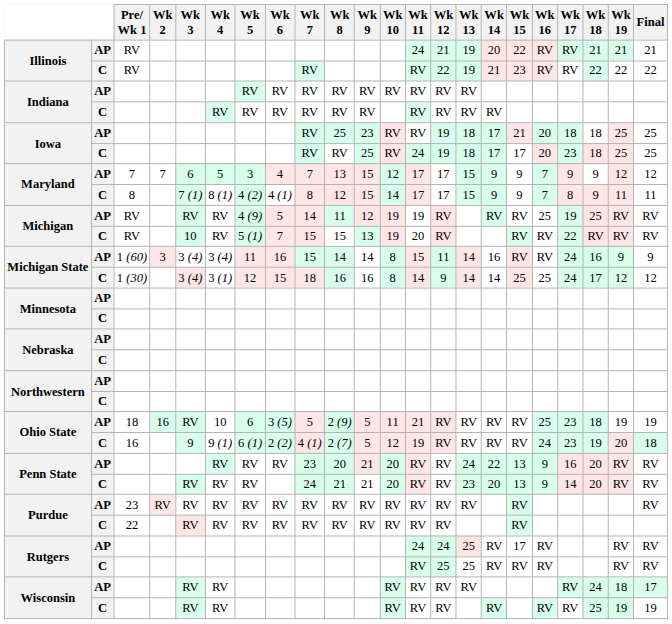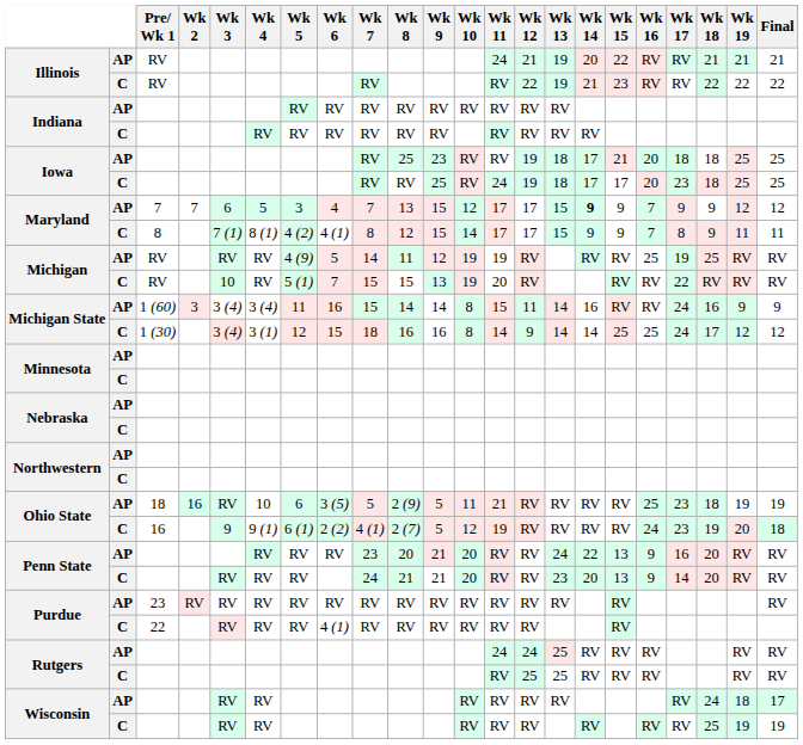 <table class="wikitable" style="white-space:nowrap;font-size:90%;text-align:center;">
 <tr>
 <th colspan=2 style="background:white; border-top-style:hidden; border-left-style:hidden;"> </th>
 <th>Pre/<br>Wk 1</th>
 <th>Wk<br>2</th>
 <th>Wk<br>3</th>
 <th>Wk<br>4</th>
 <th>Wk<br>5</th>
 <th>Wk<br>6</th>
 <th>Wk<br>7</th>
 <th>Wk<br>8</th>
 <th>Wk<br>9</th>
 <th>Wk<br>10</th>
 <th>Wk<br>11</th>
 <th>Wk<br>12</th>
 <th>Wk<br>13</th>
 <th>Wk<br>14</th>
 <th>Wk<br>15</th>
 <th>Wk<br>16</th>
 <th>Wk<br>17</th>
 <th>Wk<br>18</th>
 <th>Wk<br>19</th>
 <th>Final</th>
 </tr>
 <tr>
 <th rowspan=2 style=>Illinois</th>
 <th>AP</th>
 <td style="background:#FFF;">RV</td>
 <td style="background:#FFF;"></td>
 <td style="background:#FFF;"></td>
 <td style="background:#FFF;"></td>
 <td style="background:#FFF;"></td>
 <td style="background:#FFF;"></td>
 <td style="background:#FFF;"></td>
 <td style="background:#FFF;"></td>
 <td style="background:#FFF;"></td>
 <td style="background:#FFF;"></td>
 <td style="background:#d8ffeb;">24</td>
 <td style="background:#d8ffeb;">21</td>
 <td style="background:#d8ffeb;">19</td>
 <td style="background:#FFe6e6;">20</td>
 <td style="background:#FFe6e6;">22</td>
 <td style="background:#FFE6E6;">RV</td>
 <td style="background:#d8ffeb;">RV</td>
 <td style="background:#d8ffeb;">21</td>
 <td style="background:#d8ffeb;">21</td>
 <td style="background:#FFF;">21</td>
 </tr>
 <tr>
 <th>C</th>
 <td style="background:#FFF;">RV</td>
 <td style="background:#FFF;"></td>
 <td style="background:#FFF;"></td>
 <td style="background:#FFF;"></td>
 <td style="background:#FFF;"></td>
 <td style="background:#FFF;"></td>
 <td style="background:#d8ffeb;">RV</td>
 <td style="background:#FFF;"></td>
 <td style="background:#FFF;"></td>
 <td style="background:#FFF;"></td>
 <td style="background:#d8ffeb;">RV</td>
 <td style="background:#d8ffeb;">22</td>
 <td style="background:#d8ffeb;">19</td>
 <td style="background:#FFE6E6;">21</td>
 <td style="background:#FFE6E6;">23</td>
 <td style="background:#FFE6E6;">RV</td>
 <td style="background:#FFF;">RV</td>
 <td style="background:#d8ffeb;">22</td>
 <td style="background:#FFF;">22</td>
 <td style="background:#FFF;">22</td>
 </tr>
 <tr>
 <th rowspan=2 style=>Indiana</th>
 <th>AP</th>
 <td style="background:#FFF;"></td>
 <td style="background:#FFF;"></td>
 <td style="background:#FFF;"></td>
 <td style="background:#FFF;"></td>
 <td style="background:#d8ffeb;">RV</td>
 <td style="background:#FFF;">RV</td>
 <td style="background:#FFF;">RV</td>
 <td style="background:#FFF;">RV</td>
 <td style="background:#FFF;">RV</td>
 <td style="background:#FFF;">RV</td>
 <td style="background:#FFF;">RV</td>
 <td style="background:#FFF;">RV</td>
 <td style="background:#FFF;">RV</td>
 <td style="background:#FFF;"></td>
 <td style="background:#FFF;"></td>
 <td style="background:#FFF;"></td>
 <td style="background:#FFF;"></td>
 <td style="background:#FFF;"></td>
 <td style="background:#FFF;"></td>
 <td style="background:#FFF;"></td>
 </tr>
 <tr>
 <th>C</th>
 <td style="background:#FFF;"></td>
 <td style="background:#FFF;"></td>
 <td style="background:#FFF;"></td>
 <td style="background:#d8ffeb;">RV</td>
 <td style="background:#FFF;">RV</td>
 <td style="background:#FFF;">RV</td>
 <td style="background:#FFF;">RV</td>
 <td style="background:#FFF;">RV</td>
 <td style="background:#FFF;">RV</td>
 <td style="background:#FFF;"></td>
 <td style="background:#d8ffeb;">RV</td>
 <td style="background:#FFF;">RV</td>
 <td style="background:#FFF;">RV</td>
 <td style="background:#FFF;">RV</td>
 <td style="background:#FFF;"></td>
 <td style="background:#FFF;"></td>
 <td style="background:#FFF;"></td>
 <td style="background:#FFF;"></td>
 <td style="background:#FFF;"></td>
 <td style="background:#FFF;"></td>
 </tr>
 <tr>
 <th rowspan=2 style=>Iowa</th>
 <th>AP</th>
 <td style="background:#FFF;"></td>
 <td style="background:#FFF;"></td>
 <td style="background:#FFF;"></td>
 <td style="background:#FFF;"></td>
 <td style="background:#FFF;"></td>
 <td style="background:#FFF;"></td>
 <td style="background:#d8ffeb;">RV</td>
 <td style="background:#d8ffeb;">25</td>
 <td style="background:#d8ffeb;">23</td>
 <td style="background:#FFe6e6;">RV</td>
 <td style="background:#FFF;">RV</td>
 <td style="background:#d8ffeb;">19</td>
 <td style="background:#d8ffeb;">18</td>
 <td style="background:#d8ffeb;">17</td>
 <td style="background:#FFE6E6;">21</td>
 <td style="background:#d8ffeb;">20</td>
 <td style="background:#d8ffeb;">18</td>
 <td style="background:#FFF;">18</td>
 <td style="background:#FFe6e6;">25</td>
 <td style="background:#FFF;">25</td>
 </tr>
 <tr>
 <th>C</th>
 <td style="background:#FFF;"></td>
 <td style="background:#FFF;"></td>
 <td style="background:#FFF;"></td>
 <td style="background:#FFF;"></td>
 <td style="background:#FFF;"></td>
 <td style="background:#FFF;"></td>
 <td style="background:#d8ffeb;">RV</td>
 <td style="background:#FFF;">RV</td>
 <td style="background:#d8ffeb;">25</td>
 <td style="background:#FFe6e6;">RV</td>
 <td style="background:#d8ffeb;">24</td>
 <td style="background:#d8ffeb;">19</td>
 <td style="background:#d8ffeb;">18</td>
 <td style="background:#d8ffeb;">17</td>
 <td style="background:#FFF;">17</td>
 <td style="background:#FFE6E6;">20</td>
 <td style="background:#d8ffeb;">23</td>
 <td style="background:#FFe6e6;">18</td>
 <td style="background:#FFe6e6;">25</td>
 <td style="background:#FFF;">25</td>
 </tr>
 <tr>
 <th rowspan=2 style=>Maryland</th>
 <th>AP</th>
 <td style="background:#FFF;">7</td>
 <td style="background:#FFF;">7</td>
 <td style="background:#d8ffeb;">6</td>
 <td style="background:#d8ffeb;">5</td>
 <td style="background:#d8ffeb;">3</td>
 <td style="background:#ffe6e6;">4</td>
 <td style="background:#FFe6e6;">7</td>
 <td style="background:#FFe6e6;">13</td>
 <td style="background:#FFe6e6;">15</td>
 <td style="background:#d8ffeb;">12</td>
 <td style="background:#FFe6e6;">17</td>
 <td style="background:#FFf;">17</td>
 <td style="background:#d8ffeb;">15</td>
-<td style="background:#d8ffeb;">9</td>
+<td style="background:#d8ffeb;"><strong>9</strong></td>
 <td style="background:#FFF;">9</td>
 <td style="background:#d8ffeb;">7</td>
 <td style="background:#FFe6e6;">9</td>
 <td style="background:#FFF;">9</td>
 <td style="background:#FFe6e6;">12</td>
 <td style="background:#FFF;">12</td>
 </tr>
 <tr>
 <th>C</th>
 <td style="background:#FFF;">8</td>
 <td style="background:#FFF;"></td>
 <td style="background:#d8ffeb;">7 <em>(1)</em></td>
 <td style="background:#FFF;">8 <em>(1)</em></td>
 <td style="background:#d8ffeb;">4 <em>(2)</em></td>
 <td style="background:#fff;">4 <em>(1)</em></td>
 <td style="background:#FFe6e6;">8</td>
 <td style="background:#FFe6e6;">12</td>
 <td style="background:#FFe6e6;">15</td>
 <td style="background:#d8ffeb;">14</td>
 <td style="background:#FFe6e6;">17</td>
 <td style="background:#FFF;">17</td>
 <td style="background:#d8ffeb;">15</td>
 <td style="background:#d8ffeb;">9</td>
 <td style="background:#FFF;">9</td>
 <td style="background:#d8ffeb;">7</td>
 <td style="background:#FFe6e6;">8</td>
 <td style="background:#FFe6e6;">9</td>
 <td style="background:#FFe6e6;">11</td>
 <td style="background:#FFF;">11</td>
 </tr>
 <tr>
 <th rowspan=2 style=>Michigan</th>
 <th>AP</th>
 <td style="background:#FFF;">RV</td>
 <td style="background:#FFF;"></td>
 <td style="background:#d8ffeb;">RV</td>
 <td style="background:#FFF;">RV</td>
 <td style="background:#d8ffeb;">4 <em>(9)</em></td>
 <td style="background:#FFe6e6;">5</td>
 <td style="background:#FFe6e6;">14</td>
 <td style="background:#d8ffeb;">11</td>
 <td style="background:#FFe6e6;">12</td>
 <td style="background:#FFe6e6;">19</td>
 <td style="background:#FFF;">19</td>
 <td style="background:#FFe6e6;">RV</td>
 <td style="background:#FFF;"></td>
 <td style="background:#d8ffeb;">RV</td>
 <td style="background:#FFF;">RV</td>
 <td style="background:#FFF;">25</td>
 <td style="background:#d8ffeb;">19</td>
 <td style="background:#FFe6e6;">25</td>
 <td style="background:#FFe6e6;">RV</td>
 <td style="background:#FFF;">RV</td>
 </tr>
 <tr>
 <th>C</th>
 <td style="background:#FFF;">RV</td>
 <td style="background:#FFF;"></td>
 <td style="background:#d8ffeb;">10</td>
 <td style="background:#FFF;">RV</td>
 <td style="background:#d8ffeb;">5 <em>(1)</em></td>
 <td style="background:#FFe6e6;">7</td>
 <td style="background:#FFe6e6;">15</td>
 <td style="background:#FFF;">15</td>
 <td style="background:#d8ffeb;">13</td>
 <td style="background:#FFe6e6;">19</td>
 <td style="background:#FFF;">20</td>
 <td style="background:#FFe6e6;">RV</td>
 <td style="background:#FFF;"></td>
 <td style="background:#FFF;"></td>
 <td style="background:#d8ffeb;">RV</td>
 <td style="background:#FFF;">RV</td>
 <td style="background:#d8ffeb;">22</td>
 <td style="background:#FFe6e6;">RV</td>
 <td style="background:#FFE6E6;">RV</td>
 <td style="background:#FFF;">RV</td>
 </tr>
 <tr>
 <th rowspan=2 style=>Michigan State</th>
 <th>AP</th>
 <td style="background:#FFF;">1 <em>(60)</em></td>
 <td style="background:#FFe6e6;">3</td>
 <td style="background:#FFF;">3 <em>(4)</em></td>
 <td style="background:#FFF;">3 <em>(4)</em></td>
 <td style="background:#FFe6e6;">11</td>
 <td style="background:#FFe6e6;">16</td>
 <td style="background:#d8ffeb;">15</td>
 <td style="background:#d8ffeb;">14</td>
 <td style="background:#FFF;">14</td>
 <td style="background:#d8ffeb;">8</td>
 <td style="background:#FFE6E6;">15</td>
 <td style="background:#d8ffeb;">11</td>
 <td style="background:#FFe6e6;">14</td>
 <td style="background:#FFF;">16</td>
 <td style="background:#FFE6E6;">RV</td>
 <td style="background:#FFF;">RV</td>
 <td style="background:#d8ffeb;">24</td>
 <td style="background:#d8ffeb;">16</td>
 <td style="background:#d8ffeb;">9</td>
 <td style="background:#FFF;">9</td>
 </tr>
 <tr>
 <th>C</th>
 <td style="background:#FFF;">1 <em>(30)</em></td>
 <td style="background:#FFF;"></td>
 <td style="background:#FFe6e6;">3 <em>(4)</em></td>
 <td style="background:#FFF;">3 <em>(1)</em></td>
 <td style="background:#FFe6e6;">12</td>
 <td style="background:#FFe6e6;">15</td>
 <td style="background:#FFe6e6;">18</td>
 <td style="background:#d8ffeb;">16</td>
 <td style="background:#FFF;">16</td>
 <td style="background:#d8ffeb;">8</td>
 <td style="background:#FFE6E6;">14</td>
 <td style="background:#d8ffeb;">9</td>
 <td style="background:#FFe6e6;">14</td>
 <td style="background:#FFF;">14</td>
 <td style="background:#FFE6E6;">25</td>
 <td style="background:#FFF;">25</td>
 <td style="background:#d8ffeb;">24</td>
 <td style="background:#d8ffeb;">17</td>
 <td style="background:#d8ffeb;">12</td>
 <td style="background:#FFF;">12</td>
 </tr>
 <tr>
 <th rowspan=2 style=>Minnesota</th>
 <th>AP</th>
 <td style="background:#FFF;"></td>
 <td style="background:#FFF;"></td>
 <td style="background:#FFF;"></td>
 <td style="background:#FFF;"></td>
 <td style="background:#FFF;"></td>
 <td style="background:#FFF;"></td>
 <td style="background:#FFF;"></td>
 <td style="background:#FFF;"></td>
 <td style="background:#FFF;"></td>
 <td style="background:#FFF;"></td>
 <td style="background:#FFF;"></td>
 <td style="background:#FFF;"></td>
 <td style="background:#FFF;"></td>
 <td style="background:#FFF;"></td>
 <td style="background:#FFF;"></td>
 <td style="background:#FFF;"></td>
 <td style="background:#FFF;"></td>
 <td style="background:#FFF;"></td>
 <td style="background:#FFF;"></td>
 <td style="background:#FFF;"></td>
 </tr>
 <tr>
 <th>C</th>
 <td style="background:#FFF;"></td>
 <td style="background:#FFF;"></td>
 <td style="background:#FFF;"></td>
 <td style="background:#FFF;"></td>
 <td style="background:#FFF;"></td>
 <td style="background:#FFF;"></td>
 <td style="background:#FFF;"></td>
 <td style="background:#FFF;"></td>
 <td style="background:#FFF;"></td>
 <td style="background:#FFF;"></td>
 <td style="background:#FFF;"></td>
 <td style="background:#FFF;"></td>
 <td style="background:#FFF;"></td>
 <td style="background:#FFF;"></td>
 <td style="background:#FFF;"></td>
 <td style="background:#FFF;"></td>
 <td style="background:#FFF;"></td>
 <td style="background:#FFF;"></td>
 <td style="background:#FFF;"></td>
 <td style="background:#FFF;"></td>
 </tr>
 <tr>
 <th rowspan=2 style=>Nebraska</th>
 <th>AP</th>
 <td style="background:#FFF;"></td>
 <td style="background:#FFF;"></td>
 <td style="background:#FFF;"></td>
 <td style="background:#FFF;"></td>
 <td style="background:#FFF;"></td>
 <td style="background:#FFF;"></td>
 <td style="background:#FFF;"></td>
 <td style="background:#FFF;"></td>
 <td style="background:#FFF;"></td>
 <td style="background:#FFF;"></td>
 <td style="background:#FFF;"></td>
 <td style="background:#FFF;"></td>
 <td style="background:#FFF;"></td>
 <td style="background:#FFF;"></td>
 <td style="background:#FFF;"></td>
 <td style="background:#FFF;"></td>
 <td style="background:#FFF;"></td>
 <td style="background:#FFF;"></td>
 <td style="background:#FFF;"></td>
 <td style="background:#FFF;"></td>
 </tr>
 <tr>
 <th>C</th>
 <td style="background:#FFF;"></td>
 <td style="background:#FFF;"></td>
 <td style="background:#FFF;"></td>
 <td style="background:#FFF;"></td>
 <td style="background:#FFF;"></td>
 <td style="background:#FFF;"></td>
 <td style="background:#FFF;"></td>
 <td style="background:#FFF;"></td>
 <td style="background:#FFF;"></td>
 <td style="background:#FFF;"></td>
 <td style="background:#FFF;"></td>
 <td style="background:#FFF;"></td>
 <td style="background:#FFF;"></td>
 <td style="background:#FFF;"></td>
 <td style="background:#FFF;"></td>
 <td style="background:#FFF;"></td>
 <td style="background:#FFF;"></td>
 <td style="background:#FFF;"></td>
 <td style="background:#FFF;"></td>
 <td style="background:#FFF;"></td>
 </tr>
 <tr>
 <th rowspan=2 style=>Northwestern</th>
 <th>AP</th>
 <td style="background:#FFF;"></td>
 <td style="background:#FFF;"></td>
 <td style="background:#FFF;"></td>
 <td style="background:#FFF;"></td>
 <td style="background:#FFF;"></td>
 <td style="background:#FFF;"></td>
 <td style="background:#FFF;"></td>
 <td style="background:#FFF;"></td>
 <td style="background:#FFF;"></td>
 <td style="background:#FFF;"></td>
 <td style="background:#FFF;"></td>
 <td style="background:#FFF;"></td>
 <td style="background:#FFF;"></td>
 <td style="background:#FFF;"></td>
 <td style="background:#FFF;"></td>
 <td style="background:#FFF;"></td>
 <td style="background:#FFF;"></td>
 <td style="background:#FFF;"></td>
 <td style="background:#FFF;"></td>
 <td style="background:#FFF;"></td>
 </tr>
 <tr>
 <th>C</th>
 <td style="background:#FFF;"></td>
 <td style="background:#FFF;"></td>
 <td style="background:#FFF;"></td>
 <td style="background:#FFF;"></td>
 <td style="background:#FFF;"></td>
 <td style="background:#FFF;"></td>
 <td style="background:#FFF;"></td>
 <td style="background:#FFF;"></td>
 <td style="background:#FFF;"></td>
 <td style="background:#FFF;"></td>
 <td style="background:#FFF;"></td>
 <td style="background:#FFF;"></td>
 <td style="background:#FFF;"></td>
 <td style="background:#FFF;"></td>
 <td style="background:#FFF;"></td>
 <td style="background:#FFF;"></td>
 <td style="background:#FFF;"></td>
 <td style="background:#FFF;"></td>
 <td style="background:#FFF;"></td>
 <td style="background:#FFF;"></td>
 </tr>
 <tr>
 <th rowspan=2 style=>Ohio State</th>
 <th>AP</th>
 <td style="background:#FFF;">18</td>
 <td style="background:#d8ffeb;">16</td>
 <td style="background:#d8ffeb;">RV</td>
 <td style="background:#FFF;">10</td>
 <td style="background:#d8ffeb;">6</td>
 <td style="background:#d8ffeb;">3 <em>(5)</em></td>
 <td style="background:#FFe6e6;">5</td>
 <td style="background:#d8ffeb;">2 <em>(9)</em></td>
 <td style="background:#FFe6e6;">5</td>
 <td style="background:#FFe6e6;">11</td>
 <td style="background:#FFE6E6;">21</td>
 <td style="background:#FFE6E6;">RV</td>
 <td style="background:#FFF;">RV</td>
 <td style="background:#FFF;">RV</td>
 <td style="background:#FFF;">RV</td>
 <td style="background:#d8ffeb;">25</td>
 <td style="background:#d8ffeb;">23</td>
 <td style="background:#d8ffeb;">18</td>
 <td style="background:#FFF;">19</td>
 <td style="background:#FFF;">19</td>
 </tr>
 <tr>
 <th>C</th>
 <td style="background:#FFF;">16</td>
 <td style="background:#FFF;"></td>
 <td style="background:#d8ffeb;">9</td>
 <td style="background:#FFF;">9 <em>(1)</em></td>
 <td style="background:#d8ffeb;">6 <em>(1)</em></td>
 <td style="background:#d8ffeb;">2 <em>(2)</em></td>
 <td style="background:#FFe6e6">4 <em>(1)</em></td>
 <td style="background:#d8ffeb;">2 <em>(7)</em></td>
 <td style="background:#FFe6e6;">5</td>
 <td style="background:#FFe6e6;">12</td>
 <td style="background:#FFE6E6;">19</td>
 <td style="background:#FFE6E6;">RV</td>
 <td style="background:#FFF;">RV</td>
 <td style="background:#FFF;">RV</td>
 <td style="background:#FFF;">RV</td>
 <td style="background:#d8ffeb;">24</td>
 <td style="background:#d8ffeb;">23</td>
 <td style="background:#d8ffeb;">19</td>
 <td style="background:#FFE6E6;">20</td>
 <td style="background:#d8ffeb;">18</td>
 </tr>
 <tr>
 <th rowspan=2 style=>Penn State</th>
 <th>AP</th>
 <td style="background:#FFF;"></td>
 <td style="background:#FFF;"></td>
 <td style="background:#FFF;"></td>
 <td style="background:#d8ffeb;">RV</td>
 <td style="background:#FFF;">RV</td>
 <td style="background:#FFF;">RV</td>
 <td style="background:#d8ffeb;">23</td>
 <td style="background:#d8ffeb;">20</td>
 <td style="background:#FFe6e6;">21</td>
 <td style="background:#d8ffeb;">20</td>
 <td style="background:#FFE6E6;">RV</td>
 <td style="background:#FFF;">RV</td>
 <td style="background:#d8ffeb;">24</td>
 <td style="background:#d8ffeb;">22</td>
 <td style="background:#d8ffeb;">13</td>
 <td style="background:#d8ffeb;">9</td>
 <td style="background:#FFE6E6;">16</td>
 <td style="background:#FFe6e6;">20</td>
 <td style="background:#FFE6E6;">RV</td>
 <td style="background:#FFF;">RV</td>
 </tr>
 <tr>
 <th>C</th>
 <td style="background:#FFF;"></td>
 <td style="background:#FFF;"></td>
 <td style="background:#d8ffeb;">RV</td>
 <td style="background:#FFF;">RV</td>
 <td style="background:#FFF;">RV</td>
 <td style="background:#FFF;"></td>
 <td style="background:#d8ffeb;">24</td>
 <td style="background:#d8ffeb;">21</td>
 <td style="background:#FFF;">21</td>
 <td style="background:#d8ffeb;">20</td>
 <td style="background:#FFE6E6;">RV</td>
 <td style="background:#FFF;">RV</td>
 <td style="background:#d8ffeb;">23</td>
 <td style="background:#d8ffeb;">20</td>
 <td style="background:#d8ffeb;">13</td>
 <td style="background:#d8ffeb;">9</td>
 <td style="background:#FFE6E6;">14</td>
 <td style="background:#FFe6e6;">20</td>
 <td style="background:#FFE6E6;">RV</td>
 <td style="background:#FFF;">RV</td>
 </tr>
 <tr>
 <th rowspan=2 style=>Purdue</th>
 <th>AP</th>
 <td style="background:#FFF;">23</td>
 <td style="background:#FFe6e6;">RV</td>
 <td style="background:#FFF;">RV</td>
 <td style="background:#FFF;">RV</td>
 <td style="background:#FFF;">RV</td>
 <td style="background:#FFF;">RV</td>
 <td style="background:#FFF;">RV</td>
 <td style="background:#FFF;">RV</td>
 <td style="background:#FFF;">RV</td>
 <td style="background:#FFF;">RV</td>
 <td style="background:#FFF;">RV</td>
 <td style="background:#FFF;">RV</td>
 <td style="background:#FFF;">RV</td>
 <td style="background:#FFF;"></td>
 <td style="background:#d8ffeb;">RV</td>
 <td style="background:#FFF;"></td>
 <td style="background:#FFF;"></td>
 <td style="background:#FFF;"></td>
 <td style="background:#FFF;"></td>
 <td style="background:#FFF;">RV</td>
 </tr>
 <tr>
 <th>C</th>
 <td style="background:#FFF;">22</td>
 <td style="background:#FFF;"></td>
 <td style="background:#FFe6e6;">RV</td>
 <td style="background:#FFF;">RV</td>
 <td style="background:#FFF;">RV</td>
-<td style="background:#FFF;">RV</td>
+<td style="background:#fff;">4 <em>(1)</em></td>
 <td style="background:#FFF;">RV</td>
 <td style="background:#FFF;">RV</td>
 <td style="background:#FFF;">RV</td>
 <td style="background:#FFF;">RV</td>
 <td style="background:#FFF;">RV</td>
 <td style="background:#FFF;">RV</td>
 <td style="background:#FFF;"></td>
 <td style="background:#FFF;"></td>
 <td style="background:#d8ffeb;">RV</td>
 <td style="background:#FFF;"></td>
 <td style="background:#FFF;"></td>
 <td style="background:#FFF;"></td>
 <td style="background:#FFF;"></td>
 <td style="background:#FFF;"></td>
 </tr>
 <tr>
 <th rowspan=2 style=>Rutgers</th>
 <th>AP</th>
 <td style="background:#FFF;"></td>
 <td style="background:#FFF;"></td>
 <td style="background:#FFF;"></td>
 <td style="background:#FFF;"></td>
 <td style="background:#FFF;"></td>
 <td style="background:#FFF;"></td>
 <td style="background:#FFF;"></td>
 <td style="background:#FFF;"></td>
 <td style="background:#FFF;"></td>
 <td style="background:#FFF;"></td>
 <td style="background:#d8ffeb;">24</td>
 <td style="background:#d8ffeb">24</td>
 <td style="background:#FFe6e6;">25</td>
 <td style="background:#FFF;">RV</td>
-<td style="background:#FFF;">17</td>
+<td style="background:#FFF;">RV</td>
 <td style="background:#FFF;">RV</td>
 <td style="background:#FFF;"></td>
 <td style="background:#FFF;"></td>
 <td style="background:#FFF;">RV</td>
 <td style="background:#FFF;">RV</td>
 </tr>
 <tr>
 <th>C</th>
 <td style="background:#FFF;"></td>
 <td style="background:#FFF;"></td>
 <td style="background:#FFF;"></td>
 <td style="background:#FFF;"></td>
 <td style="background:#FFF;"></td>
 <td style="background:#FFF;"></td>
 <td style="background:#FFF;"></td>
 <td style="background:#FFF;"></td>
 <td style="background:#FFF;"></td>
 <td style="background:#FFF;"></td>
 <td style="background:#d8ffeb;">RV</td>
 <td style="background:#d8ffeb;">25</td>
 <td style="background:#FFF;">25</td>
 <td style="background:#FFF;">RV</td>
 <td style="background:#FFF;">RV</td>
 <td style="background:#FFF;">RV</td>
 <td style="background:#FFF;"></td>
 <td style="background:#FFF;"></td>
 <td style="background:#FFF;">RV</td>
 <td style="background:#FFF;">RV</td>
 </tr>
 <tr>
 <th rowspan=2 style=>Wisconsin</th>
 <th>AP</th>
 <td style="background:#FFF;"></td>
 <td style="background:#FFF;"></td>
 <td style="background:#d8ffeb;">RV</td>
 <td style="background:#FFF;">RV</td>
 <td style="background:#FFF;"></td>
 <td style="background:#FFF;"></td>
 <td style="background:#FFF;"></td>
 <td style="background:#FFF;"></td>
 <td style="background:#FFF;"></td>
 <td style="background:#d8ffeb;">RV</td>
 <td style="background:#FFF;">RV</td>
 <td style="background:#FFF;">RV</td>
 <td style="background:#FFF;">RV</td>
 <td style="background:#FFF;"></td>
 <td style="background:#FFF;"></td>
 <td style="background:#FFF;"></td>
 <td style="background:#d8ffeb;">RV</td>
 <td style="background:#d8ffeb;">24</td>
 <td style="background:#d8ffeb;">18</td>
 <td style="background:#d8ffeb;">17</td>
 </tr>
 <tr>
 <th>C</th>
 <td style="background:#FFF;"></td>
 <td style="background:#FFF;"></td>
 <td style="background:#d8ffeb;">RV</td>
 <td style="background:#FFF;">RV</td>
 <td style="background:#FFF;"></td>
 <td style="background:#FFF;"></td>
 <td style="background:#FFF;"></td>
 <td style="background:#FFF;"></td>
 <td style="background:#FFF;"></td>
 <td style="background:#d8ffeb;">RV</td>
 <td style="background:#FFF;">RV</td>
 <td style="background:#FFF;">RV</td>
 <td style="background:#FFF;"></td>
 <td style="background:#d8ffeb;">RV</td>
 <td style="background:#FFF;"></td>
 <td style="background:#d8ffeb;">RV</td>
 <td style="background:#FFF;">RV</td>
 <td style="background:#d8ffeb;">25</td>
 <td style="background:#d8ffeb;">19</td>
 <td style="background:#FFF;">19</td>
 </tr>
 </table>
